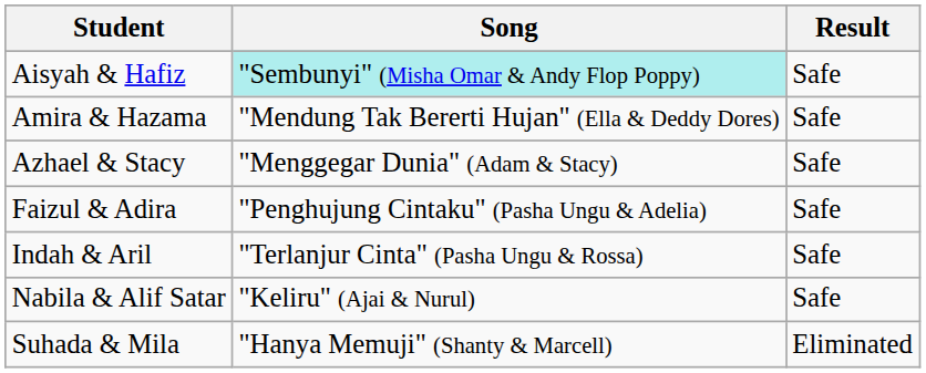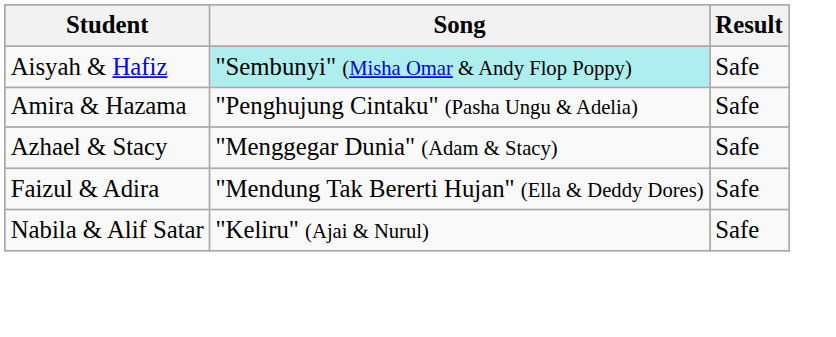 <table class="wikitable" style="font-size:90%;">
 <tr>
 <th>Student</th>
 <th>Song</th>
 <th>Result</th>
 </tr>
 <tr>
 <td>Aisyah & <a href='#'>Hafiz</a></td>
 <td style="background: paleturquoise;">"Sembunyi" <small>(<a href='#'>Misha Omar</a> & Andy Flop Poppy)</small></td>
 <td>Safe</td>
 </tr>
 <tr>
 <td>Amira & Hazama</td>
-<td>"Mendung Tak Bererti Hujan" <small>(Ella & Deddy Dores)</small></td>
+<td>"Penghujung Cintaku" <small>(Pasha Ungu & Adelia)</small></td>
 <td>Safe</td>
 </tr>
 <tr>
 <td>Azhael & Stacy</td>
 <td>"Menggegar Dunia" <small>(Adam & Stacy)</small></td>
 <td>Safe</td>
 </tr>
 <tr>
 <td>Faizul & Adira</td>
-<td>"Penghujung Cintaku" <small>(Pasha Ungu & Adelia)</small></td>
-<td>Safe</td>
-</tr>
-<tr>
-<td>Indah & Aril</td>
-<td>"Terlanjur Cinta" <small>(Pasha Ungu & Rossa)</small></td>
+<td>"Mendung Tak Bererti Hujan" <small>(Ella & Deddy Dores)</small></td>
 <td>Safe</td>
 </tr>
 <tr>
 <td>Nabila & Alif Satar</td>
 <td>"Keliru" <small>(Ajai & Nurul)</small></td>
 <td>Safe</td>
 </tr>
-<tr>
-<td>Suhada & Mila</td>
-<td>"Hanya Memuji" <small>(Shanty & Marcell)</small></td>
-<td>Eliminated</td>
-</tr>
 </table>
